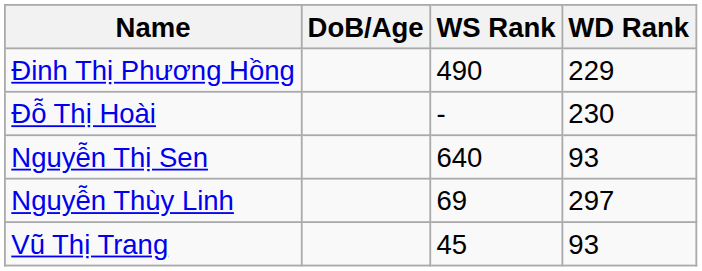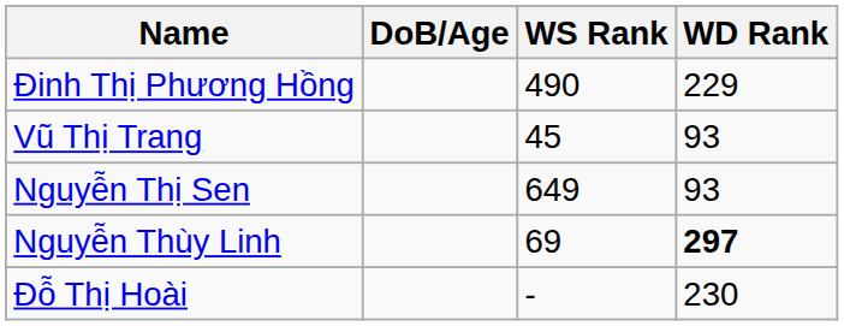 <table class="wikitable" style="text-align: left; font-size:95%;">
 <tr>
 <th>Name</th>
 <th>DoB/Age</th>
 <th>WS Rank</th>
 <th>WD Rank</th>
 </tr>
 <tr>
 <td><a href='#'>Đinh Thị Phương Hồng</a></td>
 <td></td>
 <td>490</td>
 <td>229</td>
 </tr>
 <tr>
-<td><a href='#'>Đỗ Thị Hoài</a></td>
+<td><a href='#'>Vũ Thị Trang</a></td>
 <td></td>
-<td>-</td>
-<td>230</td>
+<td>45</td>
+<td>93</td>
 </tr>
 <tr>
 <td><a href='#'>Nguyễn Thị Sen</a></td>
 <td></td>
-<td>640</td>
+<td>649</td>
 <td>93</td>
 </tr>
 <tr>
 <td><a href='#'>Nguyễn Thùy Linh</a></td>
 <td></td>
 <td>69</td>
-<td>297</td>
+<td><strong>297</strong></td>
 </tr>
 <tr>
-<td><a href='#'>Vũ Thị Trang</a></td>
+<td><a href='#'>Đỗ Thị Hoài</a></td>
 <td></td>
-<td>45</td>
-<td>93</td>
+<td>-</td>
+<td>230</td>
 </tr>
 </table>
